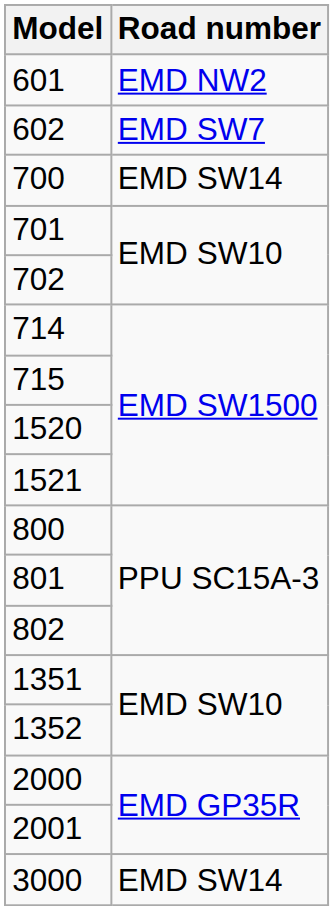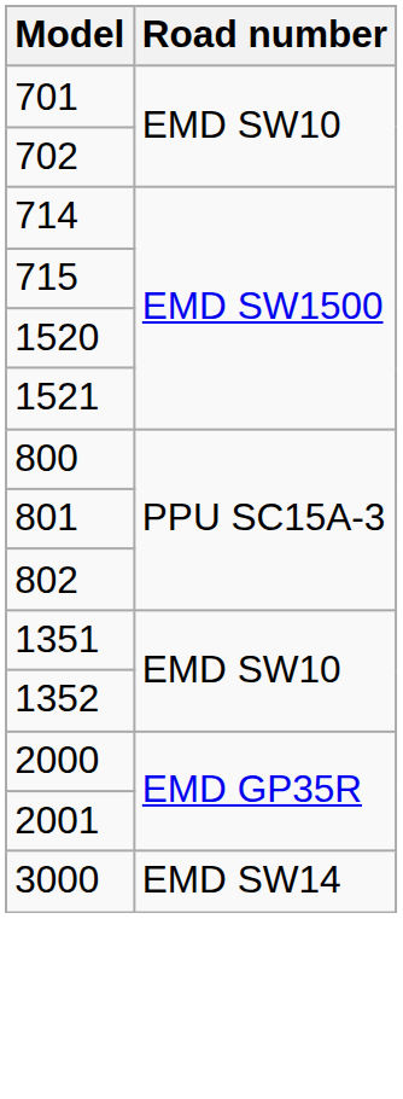 <table class="wikitable">
 <tr>
 <th>Model</th>
 <th>Road number</th>
-</tr>
-<tr>
-<td>601</td>
-<td><a href='#'>EMD NW2</a></td>
-</tr>
-<tr>
-<td>602</td>
-<td><a href='#'>EMD SW7</a></td>
-</tr>
-<tr>
-<td>700</td>
-<td>EMD SW14</td>
 </tr>
 <tr>
 <td>701</td>
 <td rowspan="2">EMD SW10</td>
 </tr>
 <tr>
 <td>702</td>
 </tr>
 <tr>
 <td>714</td>
 <td rowspan="4"><a href='#'>EMD SW1500</a></td>
 </tr>
 <tr>
 <td>715</td>
 </tr>
 <tr>
 <td>1520</td>
 </tr>
 <tr>
 <td>1521</td>
 </tr>
 <tr>
 <td>800</td>
 <td rowspan="3">PPU SC15A-3</td>
 </tr>
 <tr>
 <td>801</td>
 </tr>
 <tr>
 <td>802</td>
 </tr>
 <tr>
 <td>1351</td>
 <td rowspan="2">EMD SW10</td>
 </tr>
 <tr>
 <td>1352</td>
 </tr>
 <tr>
 <td>2000</td>
 <td rowspan="2"><a href='#'>EMD GP35R</a></td>
 </tr>
 <tr>
 <td>2001</td>
 </tr>
 <tr>
 <td>3000</td>
 <td>EMD SW14</td>
 </tr>
 </table>
